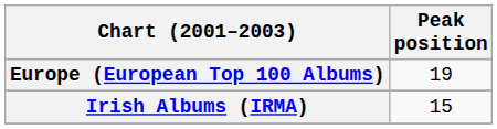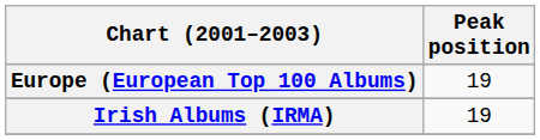 <table class="wikitable sortable plainrowheaders">
 <tr>
 <th scope="col">Chart (2001–2003)</th>
 <th scope="col">Peak<br>position</th>
 </tr>
 <tr>
 </tr>
 <tr>
 </tr>
 <tr>
 </tr>
 <tr>
 </tr>
 <tr>
 <th scope="row">Europe (<a href='#'>European Top 100 Albums</a>)</th>
 <td align="center">19</td>
 </tr>
 <tr>
 </tr>
 <tr>
 </tr>
 <tr>
 </tr>
 <tr>
 <th scope="row"><a href='#'>Irish Albums</a> (<a href='#'>IRMA</a>)</th>
-<td align="center">15</td>
+<td align="center">19</td>
 </tr>
 <tr>
 </tr>
 <tr>
 </tr>
 <tr>
 </tr>
 <tr>
 </tr>
 <tr>
 </tr>
 <tr>
 </tr>
 <tr>
 </tr>
 <tr>
 </tr>
 </table>
